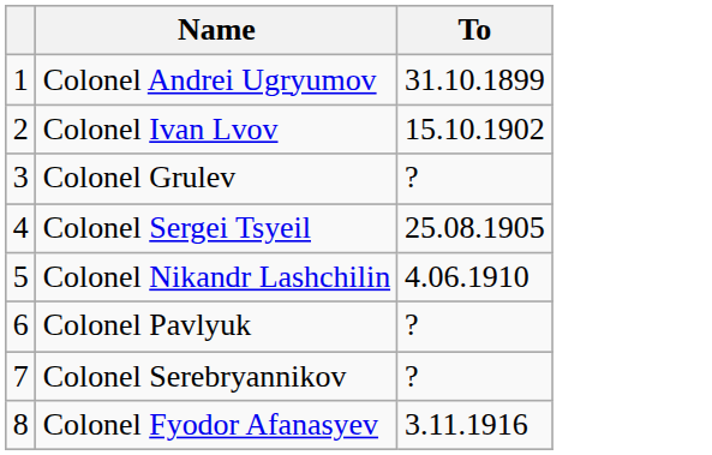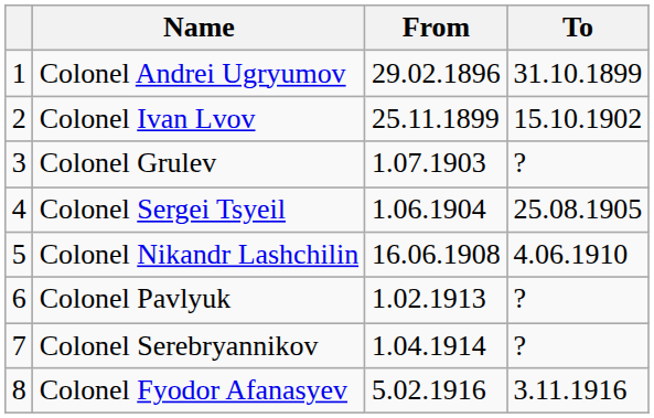 <table class=wikitable>
 <tr>
 <th></th>
 <th>Name</th>
+<th>From</th>
 <th>To</th>
 </tr>
 <tr>
 <td>1</td>
 <td>Colonel <a href='#'>Andrei Ugryumov</a></td>
+<td>29.02.1896</td>
 <td>31.10.1899</td>
 </tr>
 <tr>
 <td>2</td>
 <td>Colonel <a href='#'>Ivan Lvov</a></td>
+<td>25.11.1899</td>
 <td>15.10.1902</td>
 </tr>
 <tr>
 <td>3</td>
 <td>Colonel Grulev</td>
+<td>1.07.1903</td>
 <td>?</td>
 </tr>
 <tr>
 <td>4</td>
 <td>Colonel <a href='#'>Sergei Tsyeil</a></td>
+<td>1.06.1904</td>
 <td>25.08.1905</td>
 </tr>
 <tr>
 <td>5</td>
 <td>Colonel <a href='#'>Nikandr Lashchilin</a></td>
+<td>16.06.1908</td>
 <td>4.06.1910</td>
 </tr>
 <tr>
 <td>6</td>
 <td>Colonel Pavlyuk</td>
+<td>1.02.1913</td>
 <td>?</td>
 </tr>
 <tr>
 <td>7</td>
 <td>Colonel Serebryannikov</td>
+<td>1.04.1914</td>
 <td>?</td>
 </tr>
 <tr>
 <td>8</td>
 <td>Colonel <a href='#'>Fyodor Afanasyev</a></td>
+<td>5.02.1916</td>
 <td>3.11.1916</td>
 </tr>
 </table>
